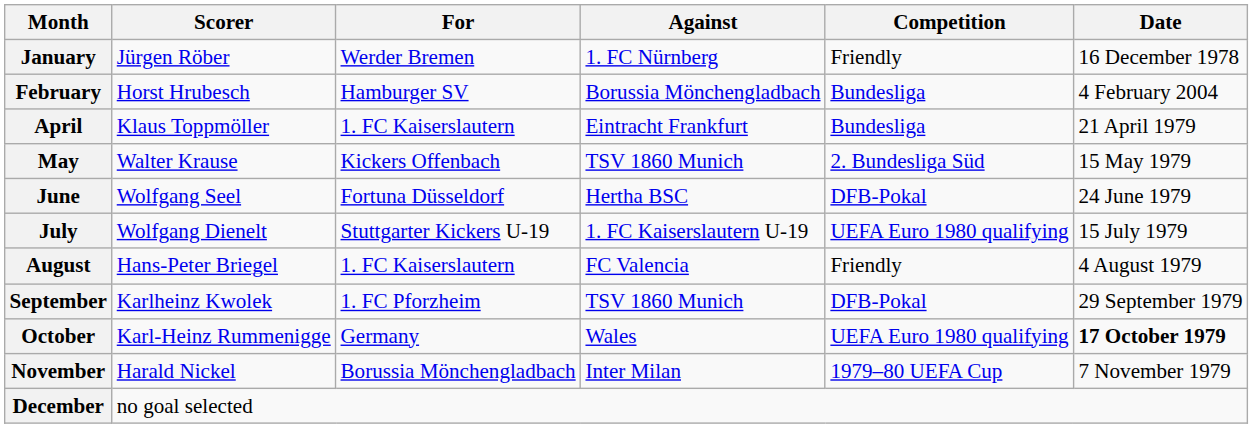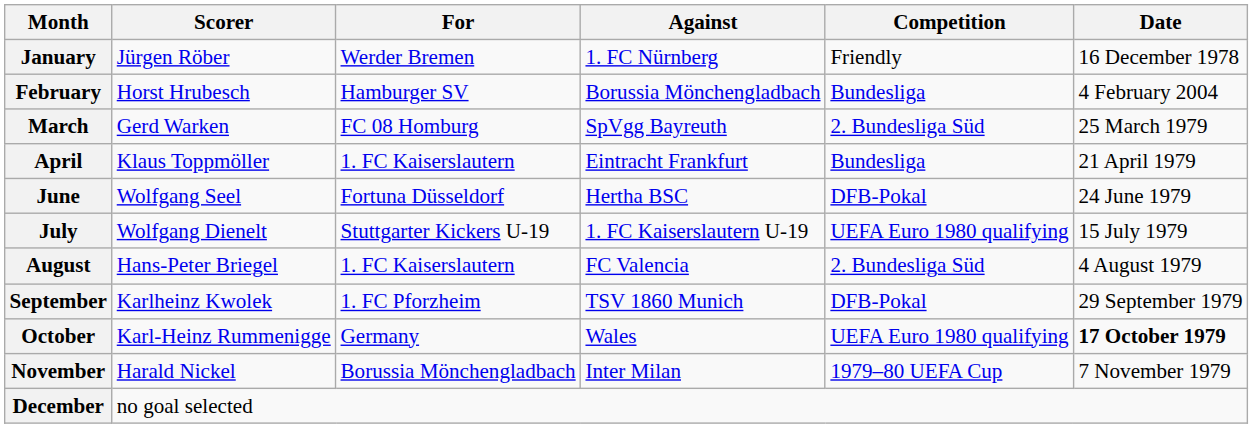 <table class="wikitable" style="font-size: 95%;">
 <tr>
 <th>Month</th>
 <th>Scorer</th>
 <th>For</th>
 <th>Against</th>
 <th>Competition</th>
 <th>Date</th>
 </tr>
 <tr>
 <th>January</th>
 <td><a href='#'>Jürgen Röber</a></td>
 <td><a href='#'>Werder Bremen</a></td>
 <td><a href='#'>1. FC Nürnberg</a></td>
 <td>Friendly</td>
 <td>16 December 1978</td>
 </tr>
 <tr>
 <th>February</th>
 <td><a href='#'>Horst Hrubesch</a></td>
 <td><a href='#'>Hamburger SV</a></td>
 <td><a href='#'>Borussia Mönchengladbach</a></td>
 <td><a href='#'>Bundesliga</a></td>
 <td>4 February 2004</td>
 </tr>
 <tr>
+<th>March</th>
+<td><a href='#'>Gerd Warken</a></td>
+<td><a href='#'>FC 08 Homburg</a></td>
+<td><a href='#'>SpVgg Bayreuth</a></td>
+<td><a href='#'>2. Bundesliga Süd</a></td>
+<td>25 March 1979</td>
+</tr>
+<tr>
 <th>April</th>
 <td><a href='#'>Klaus Toppmöller</a></td>
 <td><a href='#'>1. FC Kaiserslautern</a></td>
 <td><a href='#'>Eintracht Frankfurt</a></td>
 <td><a href='#'>Bundesliga</a></td>
 <td>21 April 1979</td>
-</tr>
-<tr>
-<th>May</th>
-<td><a href='#'>Walter Krause</a></td>
-<td><a href='#'>Kickers Offenbach</a></td>
-<td><a href='#'>TSV 1860 Munich</a></td>
-<td><a href='#'>2. Bundesliga Süd</a></td>
-<td>15 May 1979</td>
 </tr>
 <tr>
 <th>June</th>
 <td><a href='#'>Wolfgang Seel</a></td>
 <td><a href='#'>Fortuna Düsseldorf</a></td>
 <td><a href='#'>Hertha BSC</a></td>
 <td><a href='#'>DFB-Pokal</a></td>
 <td>24 June 1979</td>
 </tr>
 <tr>
 <th>July</th>
 <td><a href='#'>Wolfgang Dienelt</a></td>
 <td><a href='#'>Stuttgarter Kickers</a> U-19</td>
 <td><a href='#'>1. FC Kaiserslautern</a> U-19</td>
 <td><a href='#'>UEFA Euro 1980 qualifying</a></td>
 <td>15 July 1979</td>
 </tr>
 <tr>
 <th>August</th>
 <td><a href='#'>Hans-Peter Briegel</a></td>
 <td><a href='#'>1. FC Kaiserslautern</a></td>
 <td><a href='#'>FC Valencia</a></td>
-<td>Friendly</td>
+<td><a href='#'>2. Bundesliga Süd</a></td>
 <td>4 August 1979</td>
 </tr>
 <tr>
 <th>September</th>
 <td><a href='#'>Karlheinz Kwolek</a></td>
 <td><a href='#'>1. FC Pforzheim</a></td>
 <td><a href='#'>TSV 1860 Munich</a></td>
 <td><a href='#'>DFB-Pokal</a></td>
 <td>29 September 1979</td>
 </tr>
 <tr>
 <th>October</th>
 <td><a href='#'>Karl-Heinz Rummenigge</a></td>
 <td><a href='#'>Germany</a></td>
 <td><a href='#'>Wales</a></td>
 <td><a href='#'>UEFA Euro 1980 qualifying</a></td>
 <td><strong>17 October 1979</strong></td>
 </tr>
 <tr -style="font-weight: bold;">
 <th>November</th>
 <td><a href='#'>Harald Nickel</a></td>
 <td><a href='#'>Borussia Mönchengladbach</a></td>
 <td><a href='#'>Inter Milan</a></td>
 <td><a href='#'>1979–80 UEFA Cup</a></td>
 <td>7 November 1979</td>
 </tr>
 <tr>
 <th>December</th>
 <td colspan="5">no goal selected</td>
 </tr>
 </table>
